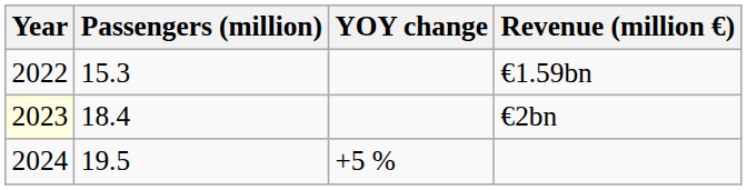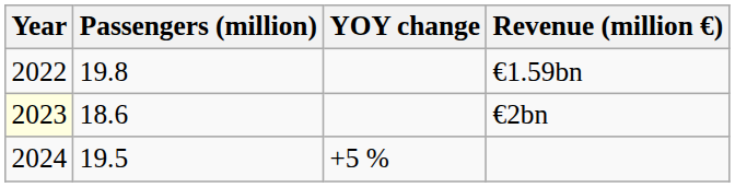 <table class="wikitable">
 <tr>
 <th>Year</th>
 <th>Passengers (million)</th>
 <th>YOY change</th>
 <th>Revenue (million €)</th>
 </tr>
 <tr>
 <td>2022</td>
-<td>15.3</td>
+<td>19.8</td>
 <td></td>
 <td>€1.59bn</td>
 </tr>
 <tr>
 <td style="background: lightyellow;">2023</td>
-<td>18.4</td>
+<td>18.6</td>
 <td></td>
 <td>€2bn</td>
 </tr>
 <tr>
 <td>2024</td>
 <td>19.5</td>
 <td> +5 %</td>
 <td></td>
 </tr>
 </table>
